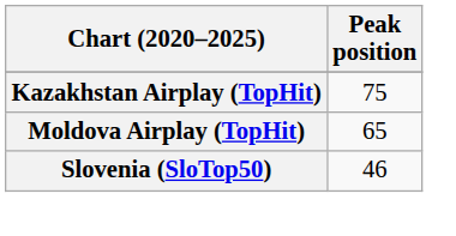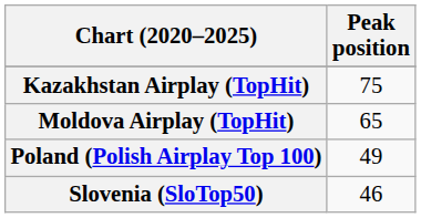 <table class="wikitable sortable plainrowheaders" style="text-align:center">
 <tr>
 <th>Chart (2020–2025)</th>
 <th>Peak<br>position</th>
 </tr>
 <tr>
 </tr>
 <tr>
 <th scope="row">Kazakhstan Airplay (<a href='#'>TopHit</a>)</th>
 <td>75</td>
 </tr>
 <tr>
 <th scope="row">Moldova Airplay (<a href='#'>TopHit</a>)</th>
 <td>65</td>
 </tr>
 <tr>
+<th scope="row">Poland (<a href='#'>Polish Airplay Top 100</a>)</th>
+<td>49</td>
+</tr>
+<tr>
 <th scope="row">Slovenia (<a href='#'>SloTop50</a>)</th>
 <td>46</td>
 </tr>
 </table>
